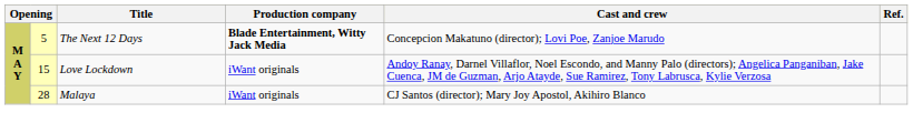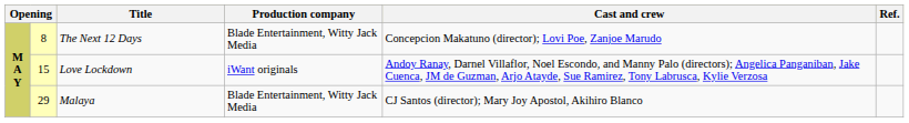 <table class="wikitable sortable">
 <tr style="background:#ffffba; text-align:center;">
 <th colspan="2" style="width:05%">Opening</th>
 <th style="width:17%">Title</th>
 <th style="width:16%">Production company</th>
 <th style="width:50%">Cast and crew</th>
 <th style="width:02%">Ref.</th>
 </tr>
 <tr>
 <th rowspan="3" style="text-align:center; background:#d0d069">M<br>A<br>Y</th>
-<td style="text-align:center; background: #ffffba;">5</td>
+<td style="text-align:center; background: #ffffba;">8</td>
 <td><em>The Next 12 Days</em></td>
-<td><strong>Blade Entertainment, Witty Jack Media</strong></td>
+<td>Blade Entertainment, Witty Jack Media</td>
 <td>Concepcion Makatuno (director); <a href='#'>Lovi Poe</a>, <a href='#'>Zanjoe Marudo</a></td>
 <td></td>
 </tr>
 <tr>
 <td style="text-align:center; background: #ffffba;">15</td>
 <td><em>Love Lockdown</em></td>
 <td><a href='#'>iWant</a> originals</td>
 <td><a href='#'>Andoy Ranay</a>, Darnel Villaflor, Noel Escondo, and Manny Palo (directors);  <a href='#'>Angelica Panganiban</a>, <a href='#'>Jake Cuenca</a>, <a href='#'>JM de Guzman</a>, <a href='#'>Arjo Atayde</a>, <a href='#'>Sue Ramirez</a>,  <a href='#'>Tony Labrusca</a>, <a href='#'>Kylie Verzosa</a></td>
 <td> </td>
 </tr>
 <tr>
-<td rowspan="" style="text-align:center; background: #ffffba;">28</td>
+<td rowspan="" style="text-align:center; background: #ffffba;">29</td>
 <td><em>Malaya</em></td>
-<td><a href='#'>iWant</a> originals</td>
+<td>Blade Entertainment, Witty Jack Media</td>
 <td>CJ Santos (director); Mary Joy Apostol, Akihiro Blanco</td>
 <td></td>
 </tr>
 </table>
